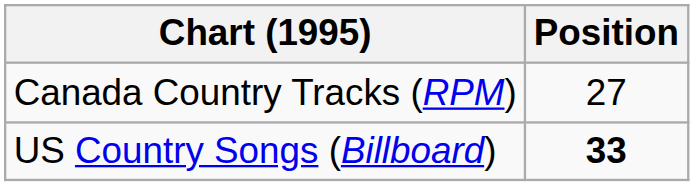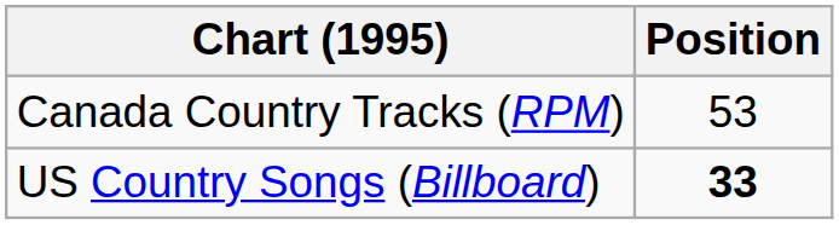 <table class="wikitable sortable">
 <tr>
 <th scope="col">Chart (1995)</th>
 <th scope="col">Position</th>
 </tr>
 <tr>
 <td>Canada Country Tracks (<em><a href='#'>RPM</a></em>)</td>
-<td align="center">27</td>
+<td align="center">53</td>
 </tr>
 <tr>
 <td>US <a href='#'>Country Songs</a> (<em><a href='#'>Billboard</a></em>)</td>
 <td align="center"><strong>33</strong></td>
 </tr>
 </table>
